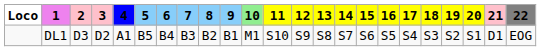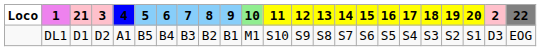 <table class="wikitable plainrowheaders unsortable" style="text-align:center">
 <tr>
 <th scope="col" rowspan="1" style="background:white;">Loco</th>
 <th scope="col" rowspan="1" style="background:violet;">1</th>
-<th scope="col" rowspan="1" style="background:pink;">2</th>
+<th scope="col" rowspan="1" style="background:pink;">21</th>
 <th scope="col" rowspan="1" style="background:pink;">3</th>
 <th scope="col" rowspan="1" style="background:blue;">4</th>
 <th scope="col" rowspan="1" style="background:lightskyblue;">5</th>
 <th scope="col" rowspan="1" style="background: lightskyblue;">6</th>
 <th scope="col" rowspan="1" style="background:lightskyblue;">7</th>
 <th scope="col" rowspan="1" style="background:lightskyblue;">8</th>
 <th scope="col" rowspan="1" style="background:lightskyblue;">9</th>
 <th scope="col" rowspan="1" style="background:lightgreen;">10</th>
 <th scope="col" rowspan="1" style="background:yellow;">11</th>
 <th scope="col" rowspan="1" style="background:yellow;">12</th>
 <th scope="col" rowspan="1" style="background:yellow;">13</th>
 <th scope="col" rowspan="1" style="background:yellow;">14</th>
 <th scope="col" rowspan="1" style="background:yellow;">15</th>
 <th scope="col" rowspan="1" style="background:yellow;">16</th>
 <th scope="col" rowspan="1" style="background:yellow;">17</th>
 <th scope="col" rowspan="1" style="background:yellow;">18</th>
 <th scope="col" rowspan="1" style="background:yellow;">19</th>
 <th scope="col" rowspan="1" style="background:yellow;">20</th>
-<th scope="col" rowspan="1" style="background:pink;">21</th>
+<th scope="col" rowspan="1" style="background:pink;">2</th>
 <th scope="col" rowspan="1" style="background:grey;">22</th>
 </tr>
 <tr>
 <td></td>
 <td>DL1</td>
-<td>D3</td>
+<td>D1</td>
 <td>D2</td>
 <td>A1</td>
 <td>B5</td>
 <td>B4</td>
 <td>B3</td>
 <td>B2</td>
 <td>B1</td>
 <td>M1</td>
 <td>S10</td>
 <td>S9</td>
 <td>S8</td>
 <td>S7</td>
 <td>S6</td>
 <td>S5</td>
 <td>S4</td>
 <td>S3</td>
 <td>S2</td>
 <td>S1</td>
-<td>D1</td>
+<td>D3</td>
 <td>EOG</td>
 </tr>
 </table>
